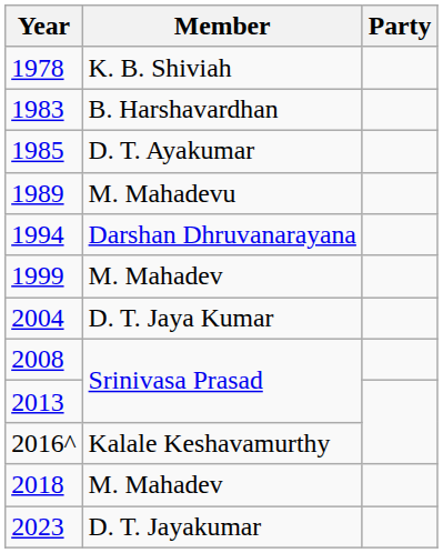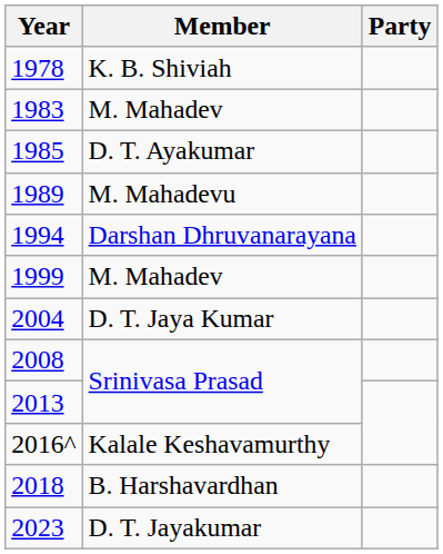 <table class="wikitable sortable">
 <tr>
 <th>Year</th>
 <th>Member</th>
 <th colspan="2">Party</th>
 </tr>
 <tr>
 <td><a href='#'>1978</a></td>
 <td>K. B. Shiviah</td>
 <td></td>
 </tr>
 <tr>
 <td><a href='#'>1983</a></td>
-<td>B. Harshavardhan</td>
+<td>M. Mahadev</td>
 <td></td>
 </tr>
 <tr>
 <td><a href='#'>1985</a></td>
 <td>D. T. Ayakumar</td>
 <td></td>
 </tr>
 <tr>
 <td><a href='#'>1989</a></td>
 <td>M. Mahadevu</td>
 <td></td>
 </tr>
 <tr>
 <td><a href='#'>1994</a></td>
 <td><a href='#'>Darshan Dhruvanarayana</a></td>
 <td></td>
 </tr>
 <tr>
 <td><a href='#'>1999</a></td>
 <td>M. Mahadev</td>
 <td></td>
 </tr>
 <tr>
 <td><a href='#'>2004</a></td>
 <td>D. T. Jaya Kumar</td>
 <td></td>
 </tr>
 <tr>
 <td><a href='#'>2008</a></td>
 <td rowspan=2><a href='#'>Srinivasa Prasad</a></td>
 <td></td>
 </tr>
 <tr>
 <td><a href='#'>2013</a></td>
 </tr>
 <tr>
 <td>2016^</td>
 <td>Kalale Keshavamurthy</td>
 </tr>
 <tr>
 <td><a href='#'>2018</a></td>
-<td>M. Mahadev</td>
+<td>B. Harshavardhan</td>
 <td></td>
 </tr>
 <tr>
 <td><a href='#'>2023</a></td>
 <td>D. T. Jayakumar</td>
 <td></td>
 </tr>
 </table>
